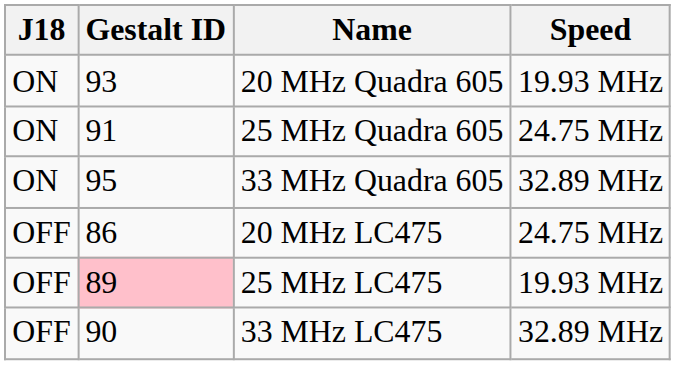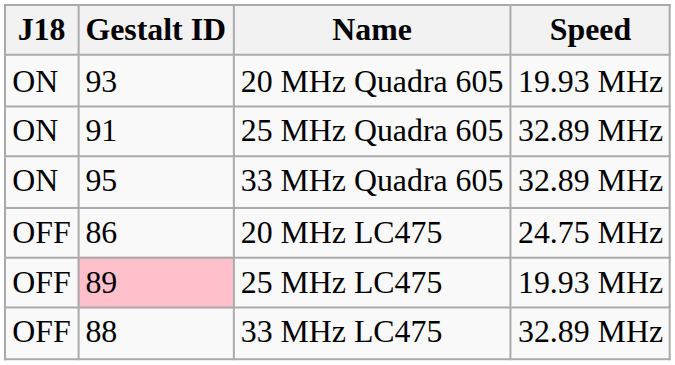 <table class="wikitable">
 <tr>
 <th>J18</th>
 <th>Gestalt ID</th>
 <th>Name</th>
 <th>Speed</th>
 </tr>
 <tr>
 <td>ON</td>
 <td>93</td>
 <td>20 MHz Quadra 605</td>
 <td>19.93 MHz</td>
 </tr>
 <tr>
 <td>ON</td>
 <td>91</td>
 <td>25 MHz Quadra 605</td>
-<td>24.75 MHz</td>
+<td>32.89 MHz</td>
 </tr>
 <tr>
 <td>ON</td>
 <td>95</td>
 <td>33 MHz Quadra 605</td>
 <td>32.89 MHz</td>
 </tr>
 <tr>
 <td>OFF</td>
 <td>86</td>
 <td>20 MHz LC475</td>
 <td>24.75 MHz</td>
 </tr>
 <tr>
 <td>OFF</td>
 <td style="background: pink;">89</td>
 <td>25 MHz LC475</td>
 <td>19.93 MHz</td>
 </tr>
 <tr>
 <td>OFF</td>
-<td>90</td>
+<td>88</td>
 <td>33 MHz LC475</td>
 <td>32.89 MHz</td>
 </tr>
 </table>
